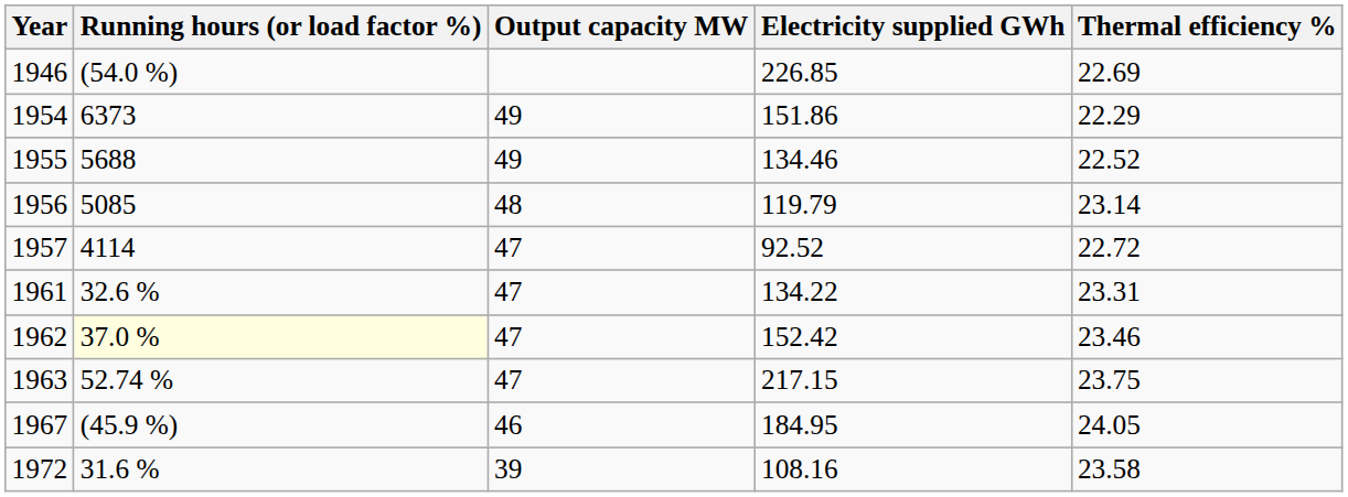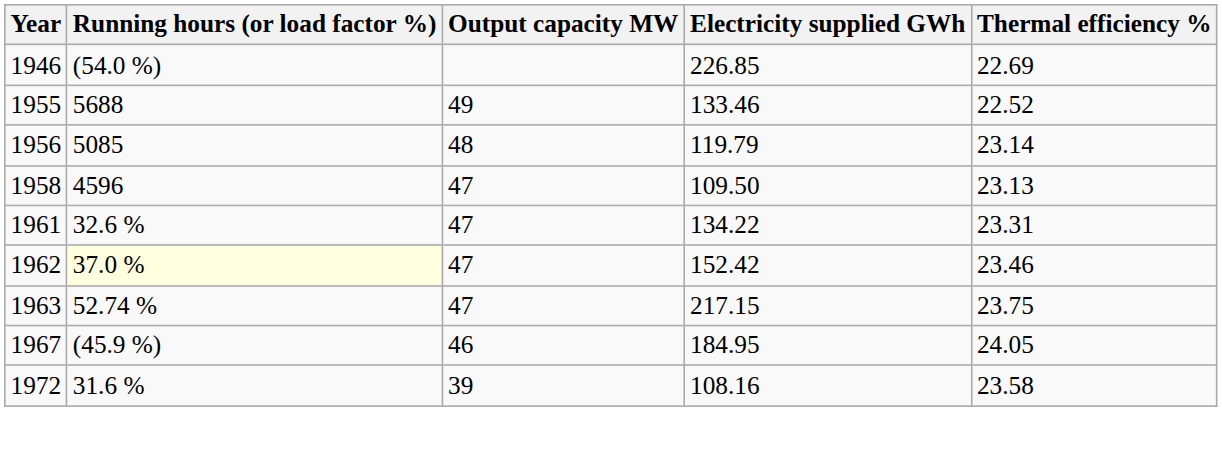 <table class="wikitable">
 <tr>
 <th>Year</th>
 <th>Running hours (or load factor %)</th>
 <th>Output capacity MW</th>
 <th>Electricity supplied GWh</th>
 <th>Thermal efficiency %</th>
 </tr>
 <tr>
 <td>1946</td>
 <td>(54.0 %)</td>
 <td></td>
 <td>226.85</td>
 <td>22.69</td>
 </tr>
 <tr>
-<td>1954</td>
-<td>6373</td>
-<td>49</td>
-<td>151.86</td>
-<td>22.29</td>
-</tr>
-<tr>
 <td>1955</td>
 <td>5688</td>
 <td>49</td>
-<td>134.46</td>
+<td>133.46</td>
 <td>22.52</td>
 </tr>
 <tr>
 <td>1956</td>
 <td>5085</td>
 <td>48</td>
 <td>119.79</td>
 <td>23.14</td>
 </tr>
 <tr>
-<td>1957</td>
-<td>4114</td>
+<td>1958</td>
+<td>4596</td>
 <td>47</td>
-<td>92.52</td>
-<td>22.72</td>
+<td>109.50</td>
+<td>23.13</td>
 </tr>
 <tr>
 <td>1961</td>
 <td>32.6 %</td>
 <td>47</td>
 <td>134.22</td>
 <td>23.31</td>
 </tr>
 <tr>
 <td>1962</td>
 <td style="background: lightyellow;">37.0 %</td>
 <td>47</td>
 <td>152.42</td>
 <td>23.46</td>
 </tr>
 <tr>
 <td>1963</td>
 <td>52.74 %</td>
 <td>47</td>
 <td>217.15</td>
 <td>23.75</td>
 </tr>
 <tr>
 <td>1967</td>
 <td>(45.9 %)</td>
 <td>46</td>
 <td>184.95</td>
 <td>24.05</td>
 </tr>
 <tr>
 <td>1972</td>
 <td>31.6 %</td>
 <td>39</td>
 <td>108.16</td>
 <td>23.58</td>
 </tr>
 </table>
